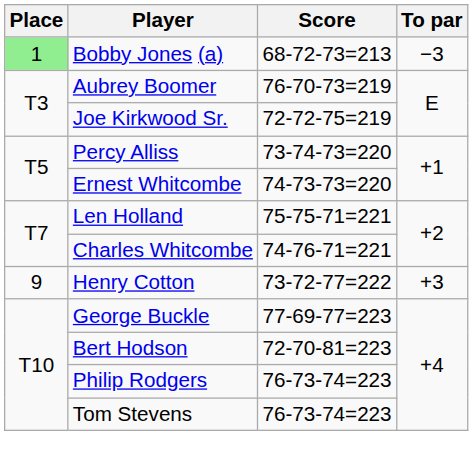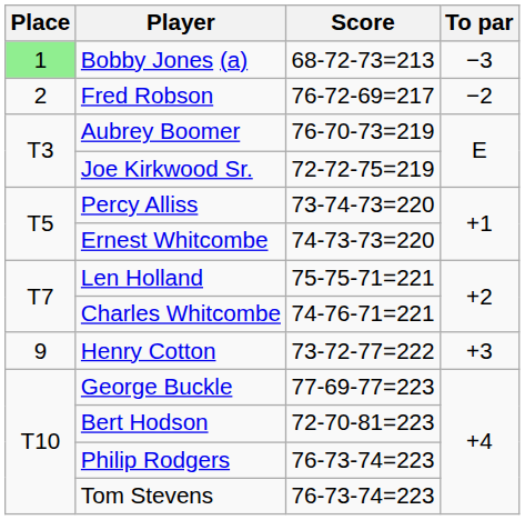 <table class=wikitable>
 <tr>
 <th>Place</th>
 <th>Player</th>
 <th>Score</th>
 <th>To par</th>
 </tr>
 <tr>
 <td align=center style="background: lightgreen;">1</td>
 <td> <a href='#'>Bobby Jones</a> <a href='#'>(a)</a></td>
 <td>68-72-73=213</td>
 <td align=center>−3</td>
+</tr>
+<tr>
+<td align=center>2</td>
+<td> <a href='#'>Fred Robson</a></td>
+<td>76-72-69=217</td>
+<td align=center>−2</td>
 </tr>
 <tr>
 <td rowspan=2 align=center>T3</td>
 <td> <a href='#'>Aubrey Boomer</a></td>
 <td>76-70-73=219</td>
 <td rowspan=2 align=center>E</td>
 </tr>
 <tr>
 <td> <a href='#'>Joe Kirkwood Sr.</a></td>
 <td>72-72-75=219</td>
 </tr>
 <tr>
 <td rowspan=2 align=center>T5</td>
 <td> <a href='#'>Percy Alliss</a></td>
 <td>73-74-73=220</td>
 <td rowspan=2 align=center>+1</td>
 </tr>
 <tr>
 <td> <a href='#'>Ernest Whitcombe</a></td>
 <td>74-73-73=220</td>
 </tr>
 <tr>
 <td rowspan=2 align=center>T7</td>
 <td> <a href='#'>Len Holland</a></td>
 <td>75-75-71=221</td>
 <td rowspan=2 align=center>+2</td>
 </tr>
 <tr>
 <td> <a href='#'>Charles Whitcombe</a></td>
 <td>74-76-71=221</td>
 </tr>
 <tr>
 <td align=center>9</td>
 <td> <a href='#'>Henry Cotton</a></td>
 <td>73-72-77=222</td>
 <td align=center>+3</td>
 </tr>
 <tr>
 <td rowspan=4 align=center>T10</td>
 <td> <a href='#'>George Buckle</a></td>
 <td>77-69-77=223</td>
 <td rowspan=4 align=center>+4</td>
 </tr>
 <tr>
 <td> <a href='#'>Bert Hodson</a></td>
 <td>72-70-81=223</td>
 </tr>
 <tr>
 <td> <a href='#'>Philip Rodgers</a></td>
 <td>76-73-74=223</td>
 </tr>
 <tr>
 <td> Tom Stevens</td>
 <td>76-73-74=223</td>
 </tr>
 </table>
